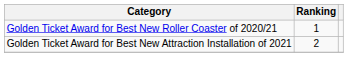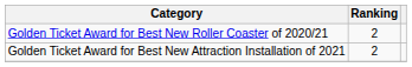 <table class="wikitable plainrowheaders">
 <tr>
 <th scope="col">Category</th>
 <th scope="col">Ranking</th>
 <th scope="col" class="unsortable"></th>
 </tr>
 <tr>
 <td><a href='#'>Golden Ticket Award for Best New Roller Coaster</a> of 2020/21</td>
-<td style="text-align:center;">1</td>
+<td style="text-align:center;">2</td>
 <td style="text-align:center;"></td>
 </tr>
 <tr>
 <td>Golden Ticket Award for Best New Attraction Installation of 2021</td>
 <td style="text-align:center;">2</td>
 <td style="text-align:center;"></td>
 </tr>
 <tr>
 </tr>
 </table>
